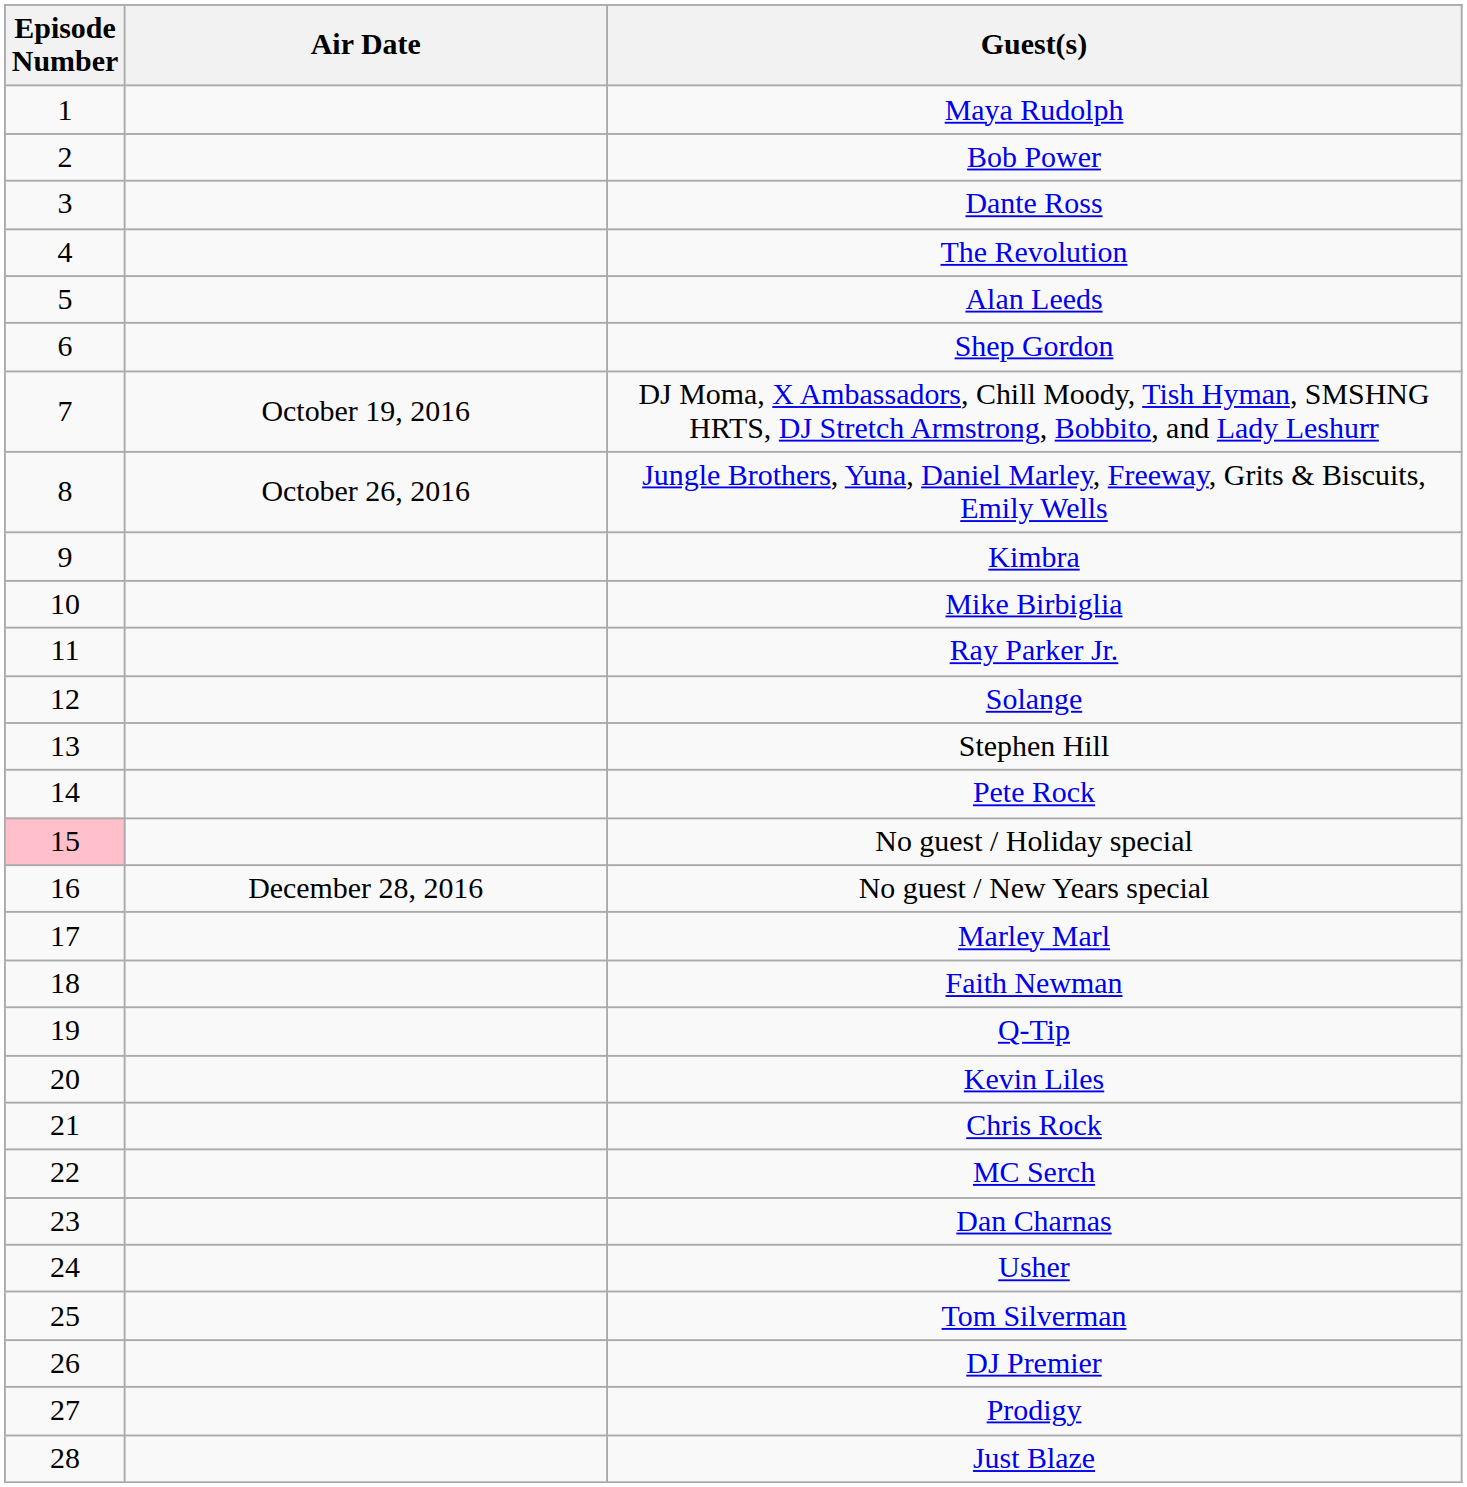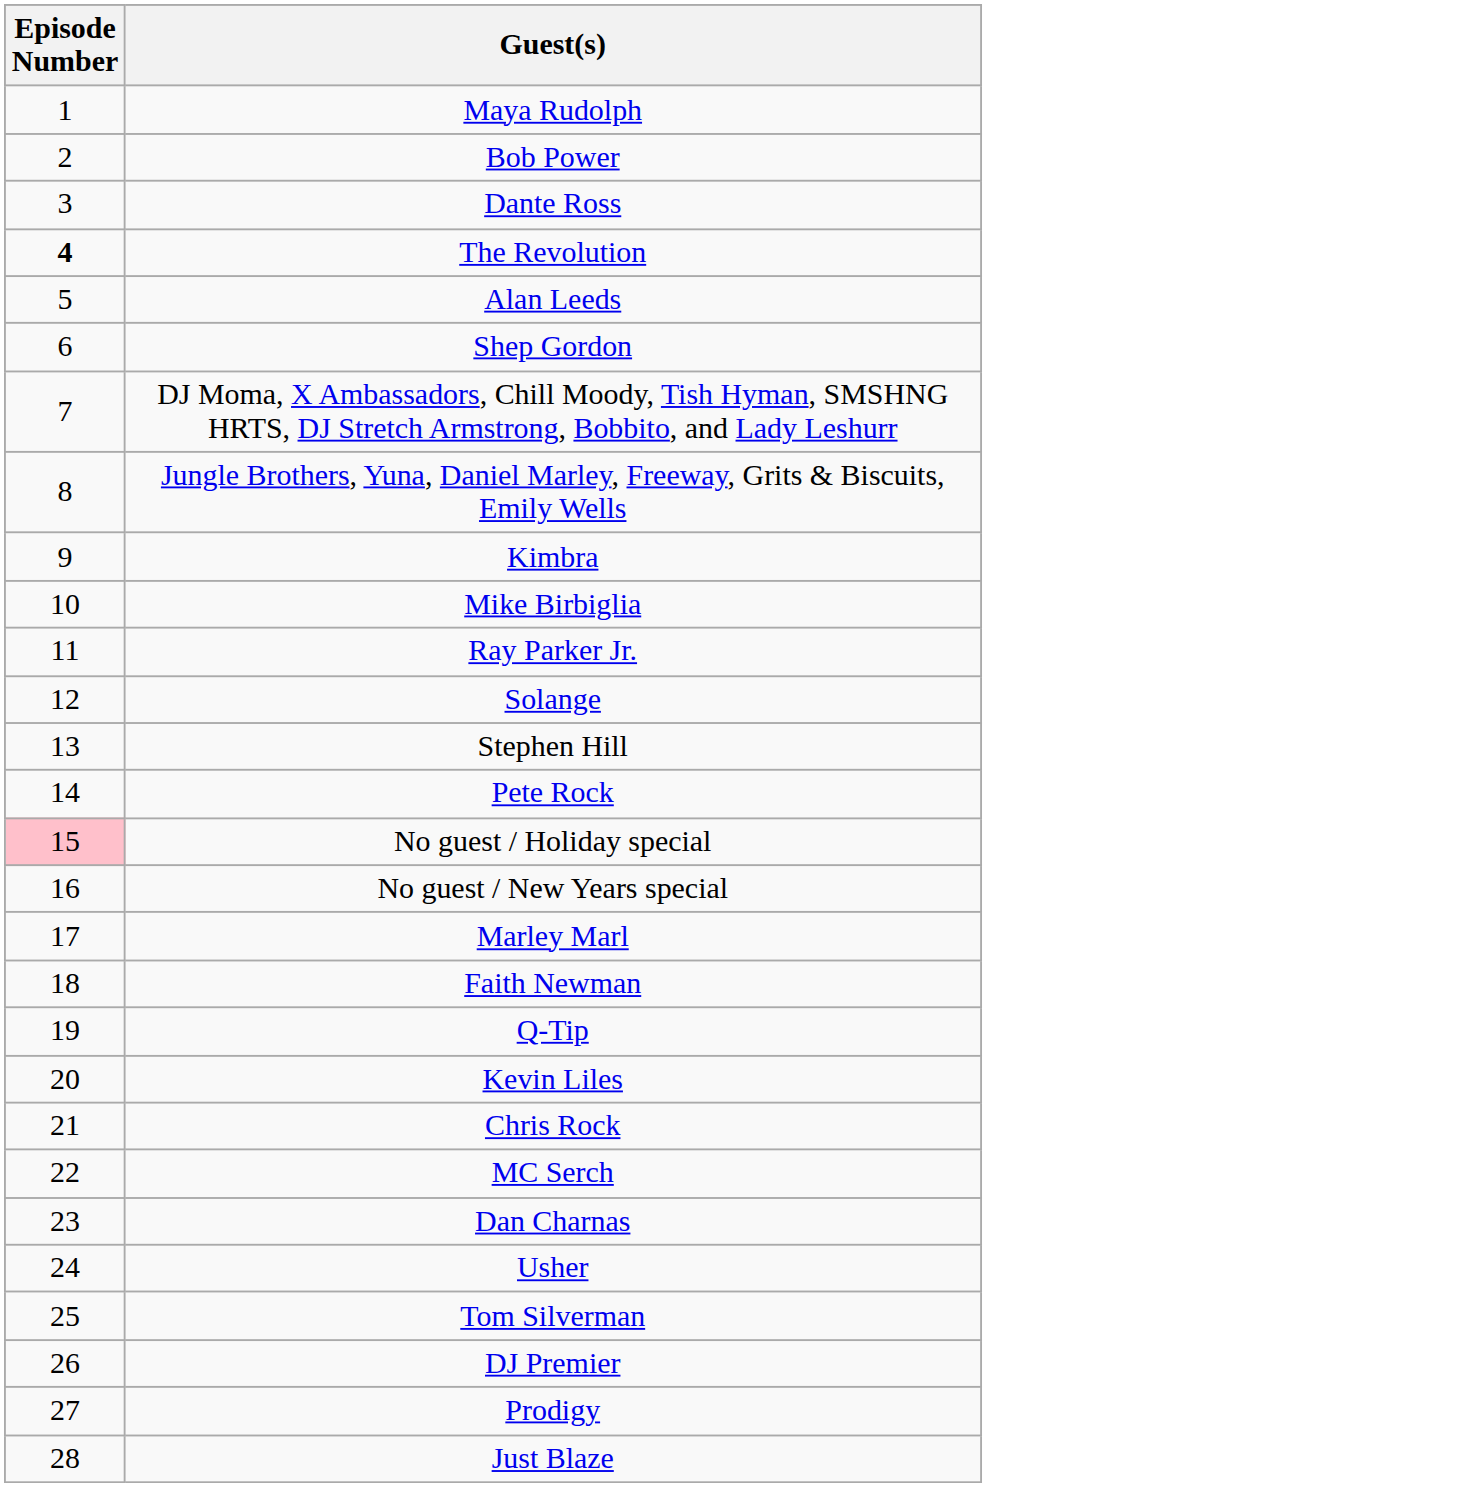 <table class="wikitable" style="text-align: center;">
 <tr>
 <th scope="col" style="width: 20px;">Episode Number</th>
-<th scope="col" style="width: 250px;">Air Date</th>
 <th scope="col" style="width: 450px;">Guest(s)</th>
 </tr>
 <tr>
 <td>1</td>
-<td></td>
 <td><a href='#'>Maya Rudolph</a></td>
 </tr>
 <tr>
 <td>2</td>
-<td></td>
 <td><a href='#'>Bob Power</a></td>
 </tr>
 <tr>
 <td>3</td>
-<td></td>
 <td><a href='#'>Dante Ross</a></td>
 </tr>
 <tr>
-<td>4</td>
-<td></td>
+<td><strong>4</strong></td>
 <td><a href='#'>The Revolution</a></td>
 </tr>
 <tr>
 <td>5</td>
-<td></td>
 <td><a href='#'>Alan Leeds</a></td>
 </tr>
 <tr>
 <td>6</td>
-<td></td>
 <td><a href='#'>Shep Gordon</a></td>
 </tr>
 <tr>
 <td>7</td>
-<td>October 19, 2016</td>
 <td>DJ Moma, <a href='#'>X Ambassadors</a>, Chill Moody, <a href='#'>Tish Hyman</a>, SMSHNG HRTS, <a href='#'>DJ Stretch Armstrong</a>, <a href='#'>Bobbito</a>, and <a href='#'>Lady Leshurr</a></td>
 </tr>
 <tr>
 <td>8</td>
-<td>October 26, 2016</td>
 <td><a href='#'>Jungle Brothers</a>, <a href='#'>Yuna</a>, <a href='#'>Daniel Marley</a>, <a href='#'>Freeway</a>, Grits & Biscuits, <a href='#'>Emily Wells</a></td>
 </tr>
 <tr>
 <td>9</td>
-<td></td>
 <td><a href='#'>Kimbra</a></td>
 </tr>
 <tr>
 <td>10</td>
-<td></td>
 <td><a href='#'>Mike Birbiglia</a></td>
 </tr>
 <tr>
 <td>11</td>
-<td></td>
 <td><a href='#'>Ray Parker Jr.</a></td>
 </tr>
 <tr>
 <td>12</td>
-<td></td>
 <td><a href='#'>Solange</a></td>
 </tr>
 <tr>
 <td>13</td>
-<td></td>
 <td>Stephen Hill</td>
 </tr>
 <tr>
 <td>14</td>
-<td></td>
 <td><a href='#'>Pete Rock</a></td>
 </tr>
 <tr>
 <td style="background: pink;">15</td>
-<td></td>
 <td>No guest / Holiday special</td>
 </tr>
 <tr>
 <td>16</td>
-<td>December 28, 2016</td>
 <td>No guest / New Years special</td>
 </tr>
 <tr>
 <td>17</td>
-<td></td>
 <td><a href='#'>Marley Marl</a></td>
 </tr>
 <tr>
 <td>18</td>
-<td></td>
 <td><a href='#'>Faith Newman</a></td>
 </tr>
 <tr>
 <td>19</td>
-<td></td>
 <td><a href='#'>Q-Tip</a></td>
 </tr>
 <tr>
 <td>20</td>
-<td></td>
 <td><a href='#'>Kevin Liles</a></td>
 </tr>
 <tr>
 <td>21</td>
-<td></td>
 <td><a href='#'>Chris Rock</a></td>
 </tr>
 <tr>
 <td>22</td>
-<td></td>
 <td><a href='#'>MC Serch</a></td>
 </tr>
 <tr>
 <td>23</td>
-<td></td>
 <td><a href='#'>Dan Charnas</a></td>
 </tr>
 <tr>
 <td>24</td>
-<td></td>
 <td><a href='#'>Usher</a></td>
 </tr>
 <tr>
 <td>25</td>
-<td></td>
 <td><a href='#'>Tom Silverman</a></td>
 </tr>
 <tr>
 <td>26</td>
-<td></td>
 <td><a href='#'>DJ Premier</a></td>
 </tr>
 <tr>
 <td>27</td>
-<td></td>
 <td><a href='#'>Prodigy</a></td>
 </tr>
 <tr>
 <td>28</td>
-<td></td>
 <td><a href='#'>Just Blaze</a></td>
 </tr>
 </table>
